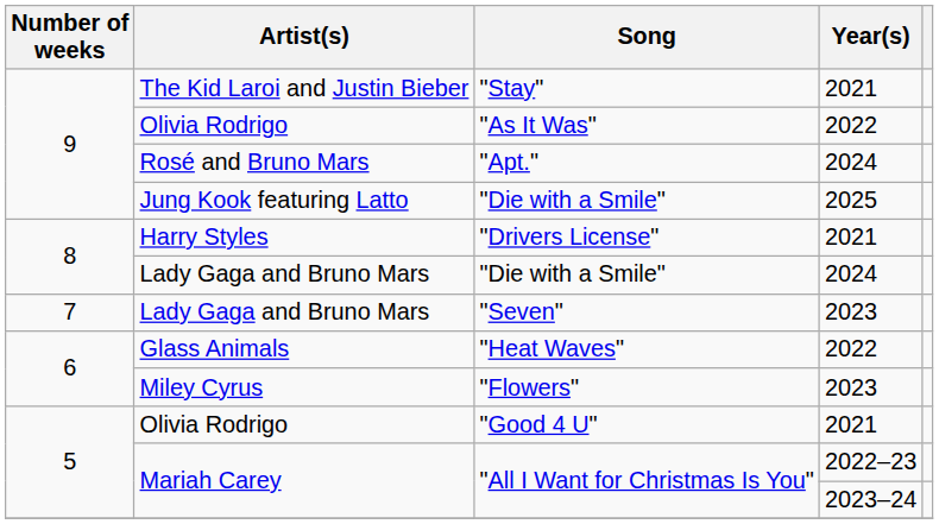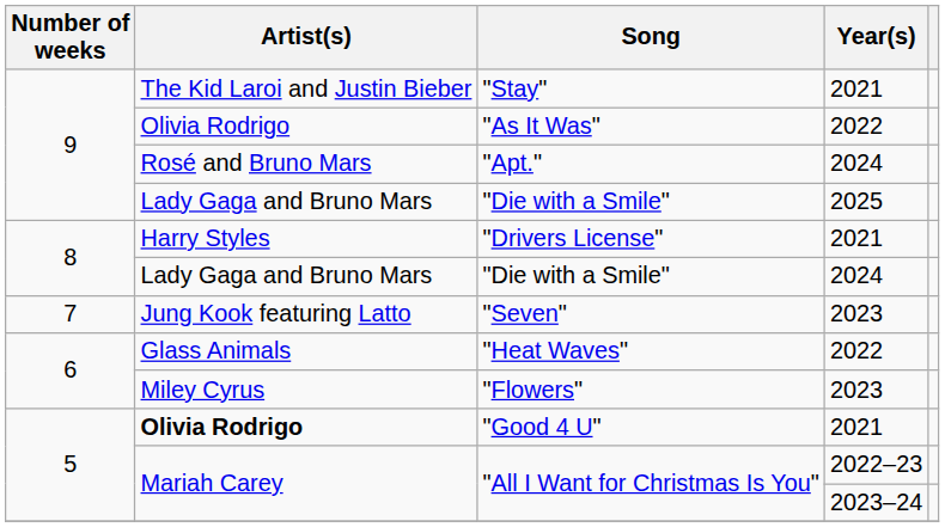 <table class="wikitable sortable" >
 <tr>
 <th>Number of <br> weeks</th>
 <th>Artist(s)</th>
 <th>Song</th>
 <th>Year(s)</th>
 <th class="unsortable"></th>
 </tr>
 <tr>
 <td rowspan="4" align="center">9</td>
 <td><a href='#'>The Kid Laroi</a> and <a href='#'>Justin Bieber</a></td>
 <td>"<a href='#'>Stay</a>"</td>
 <td>2021</td>
 <td style="text-align:center;"></td>
 </tr>
 <tr>
 <td><a href='#'>Olivia Rodrigo</a></td>
 <td>"<a href='#'>As It Was</a>"</td>
 <td>2022</td>
 <td style="text-align:center;"></td>
 </tr>
 <tr>
 <td><a href='#'>Rosé</a> and <a href='#'>Bruno Mars</a></td>
 <td>"<a href='#'>Apt.</a>"</td>
 <td>2024</td>
 <td style="text-align:center;"></td>
 </tr>
 <tr>
-<td><a href='#'>Jung Kook</a> featuring <a href='#'>Latto</a></td>
+<td><a href='#'>Lady Gaga</a> and Bruno Mars</td>
 <td>"<a href='#'>Die with a Smile</a>"</td>
 <td>2025</td>
 <td style="text-align:center;"></td>
 </tr>
 <tr>
 <td rowspan="2" align="center">8</td>
 <td><a href='#'>Harry Styles</a></td>
 <td>"<a href='#'>Drivers License</a>"</td>
 <td>2021</td>
 <td style="text-align:center;"></td>
 </tr>
 <tr>
 <td>Lady Gaga and Bruno Mars</td>
 <td>"Die with a Smile"</td>
 <td>2024</td>
 <td style="text-align:center;"></td>
 </tr>
 <tr>
 <td align="center">7</td>
-<td><a href='#'>Lady Gaga</a> and Bruno Mars</td>
+<td><a href='#'>Jung Kook</a> featuring <a href='#'>Latto</a></td>
 <td>"<a href='#'>Seven</a>"</td>
 <td>2023</td>
 <td style="text-align:center;"></td>
 </tr>
 <tr>
 <td rowspan="2" align="center">6</td>
 <td><a href='#'>Glass Animals</a></td>
 <td>"<a href='#'>Heat Waves</a>"</td>
 <td>2022</td>
 <td style="text-align:center;"></td>
 </tr>
 <tr>
 <td><a href='#'>Miley Cyrus</a></td>
 <td>"<a href='#'>Flowers</a>"</td>
 <td>2023</td>
 <td style="text-align:center;"></td>
 </tr>
 <tr>
 <td rowspan="3" align="center">5</td>
-<td>Olivia Rodrigo</td>
+<td><strong>Olivia Rodrigo</strong></td>
 <td>"<a href='#'>Good 4 U</a>"</td>
 <td>2021</td>
 <td style="text-align:center;"></td>
 </tr>
 <tr>
 <td rowspan="2"><a href='#'>Mariah Carey</a></td>
 <td rowspan="2">"<a href='#'>All I Want for Christmas Is You</a>"</td>
 <td>2022–23</td>
 <td style="text-align:center;"></td>
 </tr>
 <tr>
 <td>2023–24</td>
 <td style="text-align:center;"></td>
 </tr>
 <tr>
 </tr>
 </table>
